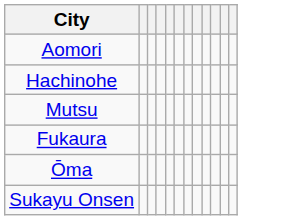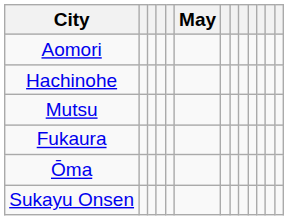 <table class="wikitable sortable sort-under" style="text-align: center; font-size: 85%;">
 <tr>
 <th>City</th>
 <th data-sort-type="number"></th>
 <th data-sort-type="number"></th>
 <th data-sort-type="number"></th>
 <th data-sort-type="number"></th>
+<th data-sort-type="number">May</th>
 <th data-sort-type="number"></th>
 <th data-sort-type="number"></th>
 <th data-sort-type="number"></th>
 <th data-sort-type="number"></th>
 <th data-sort-type="number"></th>
 <th data-sort-type="number"></th>
 <th data-sort-type="number"></th>
 </tr>
 <tr>
 <td><a href='#'>Aomori</a></td>
+<td></td>
 <td></td>
 <td></td>
 <td></td>
 <td></td>
 <td></td>
 <td></td>
 <td></td>
 <td></td>
 <td></td>
 <td></td>
 <td></td>
 </tr>
 <tr>
 <td><a href='#'>Hachinohe</a></td>
 <td></td>
 <td></td>
 <td></td>
 <td></td>
 <td></td>
 <td></td>
 <td></td>
 <td></td>
 <td></td>
 <td></td>
 <td></td>
+<td></td>
 </tr>
 <tr>
 <td><a href='#'>Mutsu</a></td>
+<td></td>
 <td></td>
 <td></td>
 <td></td>
 <td></td>
 <td></td>
 <td></td>
 <td></td>
 <td></td>
 <td></td>
 <td></td>
 <td></td>
 </tr>
 <tr>
 <td><a href='#'>Fukaura</a></td>
 <td></td>
 <td></td>
 <td></td>
 <td></td>
 <td></td>
 <td></td>
 <td></td>
 <td></td>
 <td></td>
 <td></td>
 <td></td>
+<td></td>
 </tr>
 <tr>
 <td><a href='#'>Ōma</a></td>
+<td></td>
 <td></td>
 <td></td>
 <td></td>
 <td></td>
 <td></td>
 <td></td>
 <td></td>
 <td></td>
 <td></td>
 <td></td>
 <td></td>
 </tr>
 <tr>
 <td><a href='#'>Sukayu Onsen</a></td>
 <td></td>
 <td></td>
 <td></td>
 <td></td>
 <td></td>
 <td></td>
 <td></td>
 <td></td>
 <td></td>
 <td></td>
 <td></td>
+<td></td>
 </tr>
 </table>
